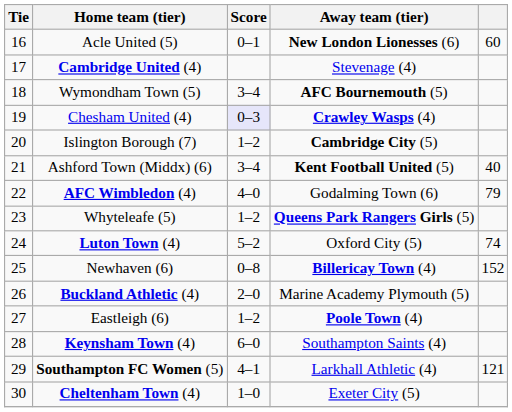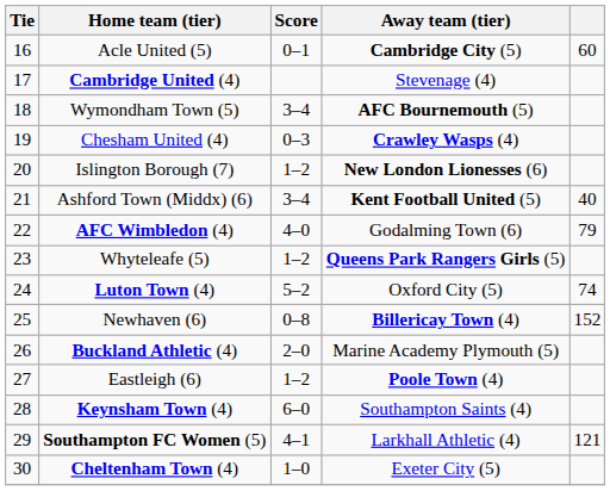 <table class="wikitable" style="text-align:center; font-size:85%">
 <tr>
 <th>Tie</th>
 <th>Home team (tier)</th>
 <th>Score</th>
 <th>Away team (tier)</th>
 <th></th>
 </tr>
 <tr>
 <td>16</td>
 <td>Acle United (5)</td>
 <td>0–1</td>
-<td><strong>New London Lionesses</strong> (6)</td>
+<td><strong>Cambridge City</strong> (5)</td>
 <td>60</td>
 </tr>
 <tr>
 <td>17</td>
 <td><strong><a href='#'>Cambridge United</a></strong> (4)</td>
 <td></td>
 <td><a href='#'>Stevenage</a> (4)</td>
 <td></td>
 </tr>
 <tr>
 <td>18</td>
 <td>Wymondham Town (5)</td>
 <td>3–4</td>
 <td><strong>AFC Bournemouth</strong> (5)</td>
 <td></td>
 </tr>
 <tr>
 <td>19</td>
 <td><a href='#'>Chesham United</a> (4)</td>
-<td style="background: lavender;">0–3</td>
+<td>0–3</td>
 <td><strong><a href='#'>Crawley Wasps</a></strong> (4)</td>
 <td></td>
 </tr>
 <tr>
 <td>20</td>
 <td>Islington Borough (7)</td>
 <td>1–2 </td>
-<td><strong>Cambridge City</strong> (5)</td>
+<td><strong>New London Lionesses</strong> (6)</td>
 <td></td>
 </tr>
 <tr>
 <td>21</td>
 <td>Ashford Town (Middx) (6)</td>
 <td>3–4</td>
 <td><strong>Kent Football United</strong> (5)</td>
 <td>40</td>
 </tr>
 <tr>
 <td>22</td>
 <td><strong><a href='#'>AFC Wimbledon</a></strong> (4)</td>
 <td>4–0</td>
 <td>Godalming Town (6)</td>
 <td>79</td>
 </tr>
 <tr>
 <td>23</td>
 <td>Whyteleafe (5)</td>
 <td>1–2</td>
 <td><strong><a href='#'>Queens Park Rangers</a> Girls</strong> (5)</td>
 <td></td>
 </tr>
 <tr>
 <td>24</td>
 <td><strong><a href='#'>Luton Town</a></strong> (4)</td>
 <td>5–2</td>
 <td>Oxford City (5)</td>
 <td>74</td>
 </tr>
 <tr>
 <td>25</td>
 <td>Newhaven (6)</td>
 <td>0–8</td>
 <td><strong><a href='#'>Billericay Town</a></strong> (4)</td>
 <td>152</td>
 </tr>
 <tr>
 <td>26</td>
 <td><strong><a href='#'>Buckland Athletic</a></strong> (4)</td>
 <td>2–0</td>
 <td>Marine Academy Plymouth (5)</td>
 <td></td>
 </tr>
 <tr>
 <td>27</td>
 <td>Eastleigh (6)</td>
 <td>1–2</td>
 <td><strong><a href='#'>Poole Town</a></strong> (4)</td>
 <td></td>
 </tr>
 <tr>
 <td>28</td>
 <td><strong><a href='#'>Keynsham Town</a></strong> (4)</td>
 <td>6–0</td>
 <td><a href='#'>Southampton Saints</a> (4)</td>
 <td></td>
 </tr>
 <tr>
 <td>29</td>
 <td><strong>Southampton FC Women</strong> (5)</td>
 <td>4–1</td>
 <td><a href='#'>Larkhall Athletic</a> (4)</td>
 <td>121</td>
 </tr>
 <tr>
 <td>30</td>
 <td><strong><a href='#'>Cheltenham Town</a></strong> (4)</td>
 <td>1–0</td>
 <td><a href='#'>Exeter City</a> (5)</td>
 <td></td>
 </tr>
 <tr>
 </tr>
 </table>
